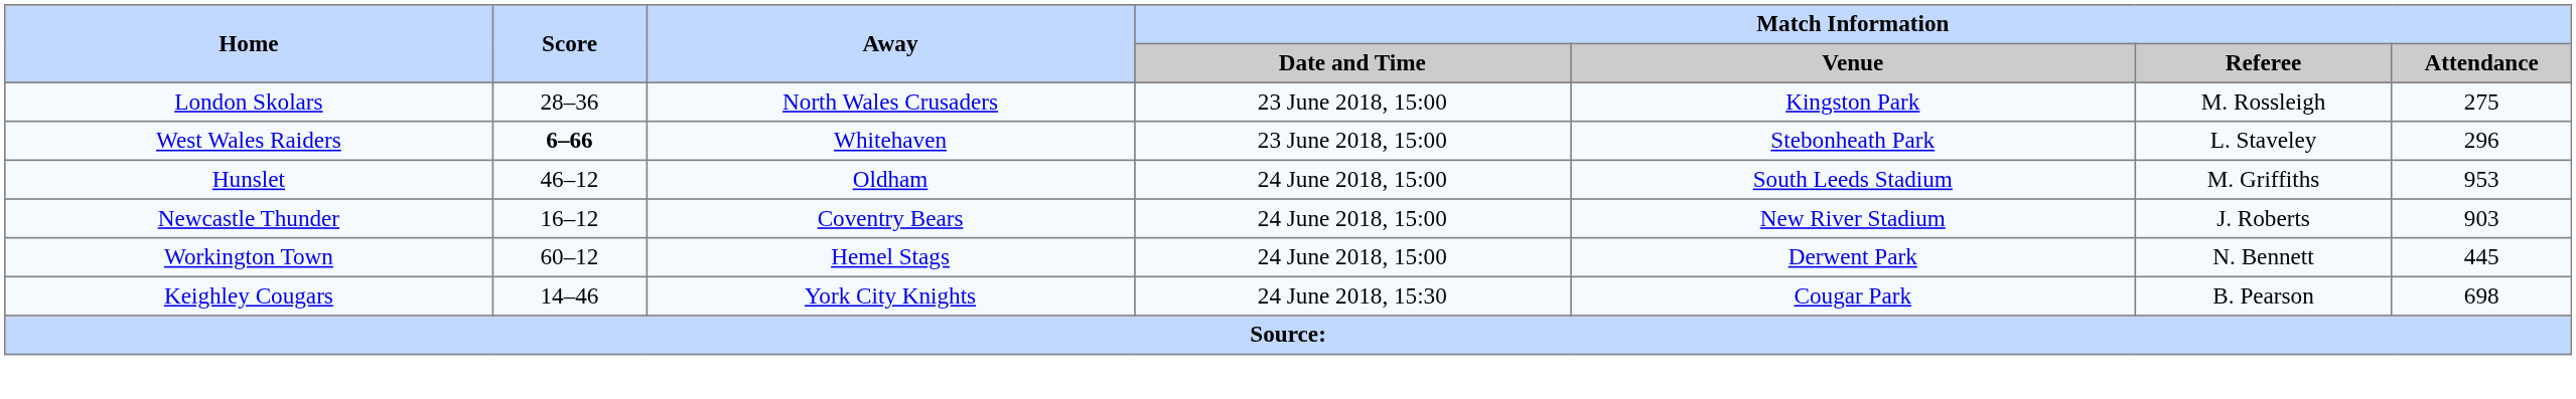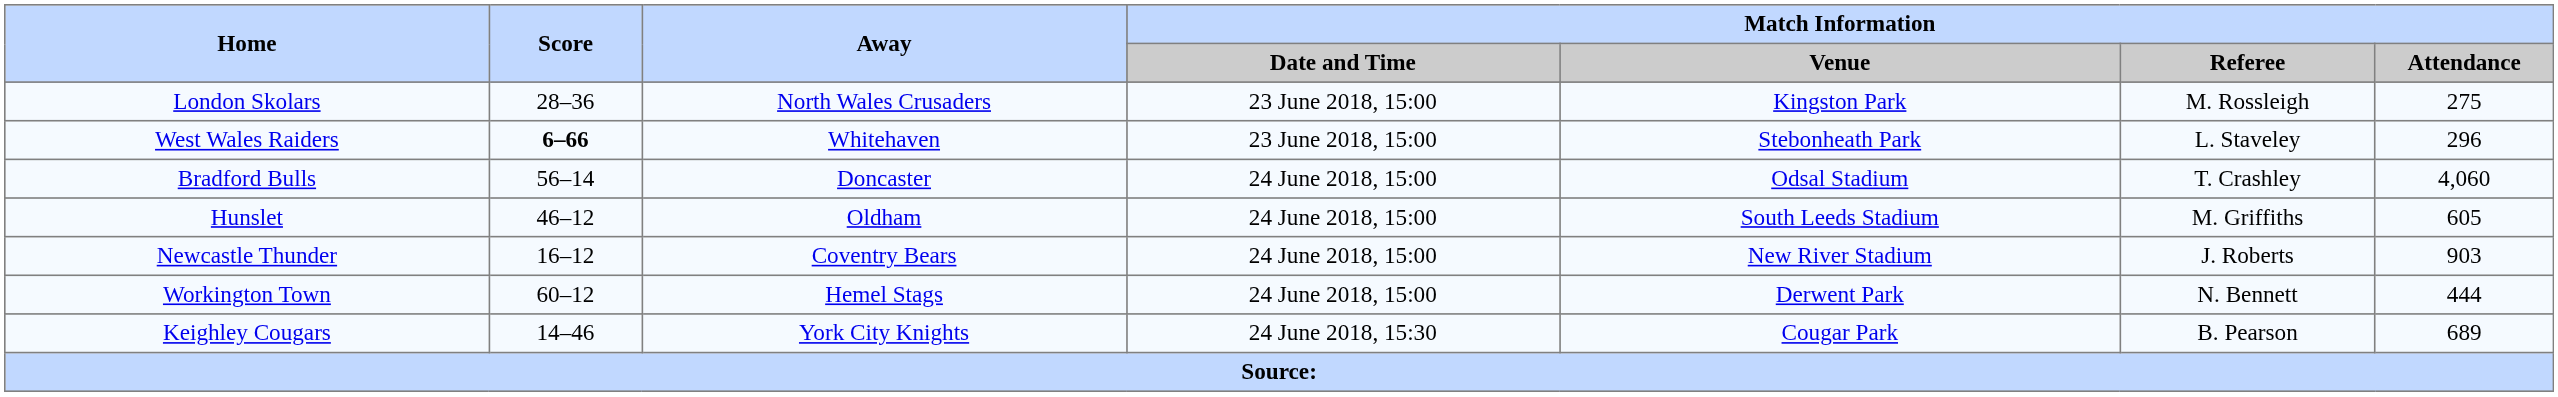 <table border=1 style="border-collapse:collapse; font-size:90%; text-align:center;" cellpadding=3 cellspacing=0 width=100%>
 <tr bgcolor=#C1D8FF>
 <th rowspan=2 width=19%>Home</th>
 <th rowspan=2 width=6%>Score</th>
 <th rowspan=2 width=19%>Away</th>
 <th colspan=4>Match Information</th>
 </tr>
 <tr bgcolor=#CCCCCC>
 <th width=17%>Date and Time</th>
 <th width=22%>Venue</th>
 <th width=10%>Referee</th>
 <th width=7%>Attendance</th>
 </tr>
 <tr bgcolor=#F5FAFF>
 <td> <a href='#'>London Skolars</a></td>
 <td>28–36</td>
 <td> <a href='#'>North Wales Crusaders</a></td>
 <td>23 June 2018, 15:00</td>
 <td><a href='#'>Kingston Park</a></td>
 <td>M. Rossleigh</td>
 <td>275</td>
 </tr>
 <tr bgcolor=#F5FAFF>
 <td> <a href='#'>West Wales Raiders</a></td>
 <td><strong>6–66</strong></td>
 <td> <a href='#'>Whitehaven</a></td>
 <td>23 June 2018, 15:00</td>
 <td><a href='#'>Stebonheath Park</a></td>
 <td>L. Staveley</td>
 <td>296</td>
 </tr>
 <tr bgcolor=#F5FAFF>
+<td> <a href='#'>Bradford Bulls</a></td>
+<td>56–14</td>
+<td> <a href='#'>Doncaster</a></td>
+<td>24 June 2018, 15:00</td>
+<td><a href='#'>Odsal Stadium</a></td>
+<td>T. Crashley</td>
+<td>4,060</td>
+</tr>
+<tr bgcolor=#F5FAFF>
 <td> <a href='#'>Hunslet</a></td>
 <td>46–12</td>
 <td> <a href='#'>Oldham</a></td>
 <td>24 June 2018, 15:00</td>
 <td><a href='#'>South Leeds Stadium</a></td>
 <td>M. Griffiths</td>
-<td>953</td>
+<td>605</td>
 </tr>
 <tr bgcolor=#F5FAFF>
 <td> <a href='#'>Newcastle Thunder</a></td>
 <td>16–12</td>
 <td> <a href='#'>Coventry Bears</a></td>
 <td>24 June 2018, 15:00</td>
 <td><a href='#'>New River Stadium</a></td>
 <td>J. Roberts</td>
 <td>903</td>
 </tr>
 <tr bgcolor=#F5FAFF>
 <td> <a href='#'>Workington Town</a></td>
 <td>60–12</td>
 <td> <a href='#'>Hemel Stags</a></td>
 <td>24 June 2018, 15:00</td>
 <td><a href='#'>Derwent Park</a></td>
 <td>N. Bennett</td>
-<td>445</td>
+<td>444</td>
 </tr>
 <tr bgcolor=#F5FAFF>
 <td> <a href='#'>Keighley Cougars</a></td>
 <td>14–46</td>
 <td> <a href='#'>York City Knights</a></td>
 <td>24 June 2018, 15:30</td>
 <td><a href='#'>Cougar Park</a></td>
 <td>B. Pearson</td>
-<td>698</td>
+<td>689</td>
 </tr>
 <tr bgcolor=#C1D8FF>
 <th colspan=7>Source:</th>
 </tr>
 </table>
